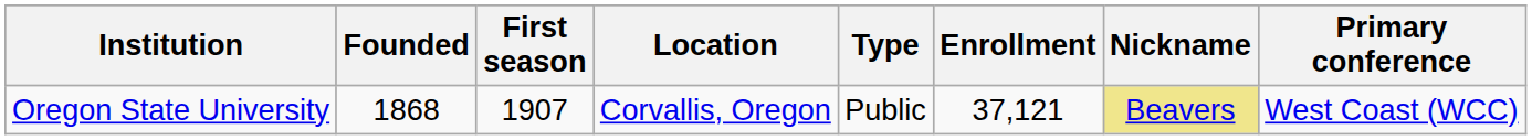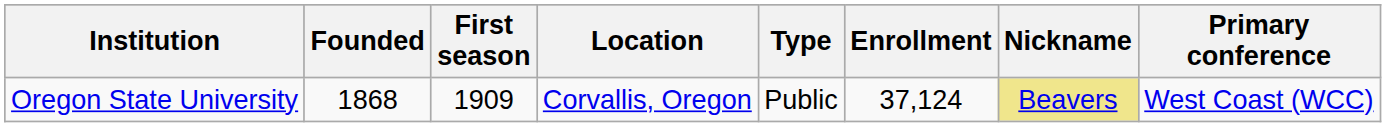 <table class="wikitable sortable" style="text-align:center">
 <tr>
 <th>Institution</th>
 <th>Founded</th>
 <th>First<br>season</th>
 <th>Location</th>
 <th>Type</th>
 <th>Enrollment</th>
 <th>Nickname</th>
 <th>Primary<br>conference</th>
 </tr>
 <tr>
 <td><a href='#'>Oregon State University</a></td>
 <td>1868</td>
-<td>1907</td>
+<td>1909</td>
 <td><a href='#'>Corvallis, Oregon</a></td>
 <td>Public</td>
-<td>37,121</td>
+<td>37,124</td>
 <td style="background: khaki;"><a href='#'>Beavers</a></td>
 <td><a href='#'>West Coast (WCC)</a></td>
 </tr>
 </table>
